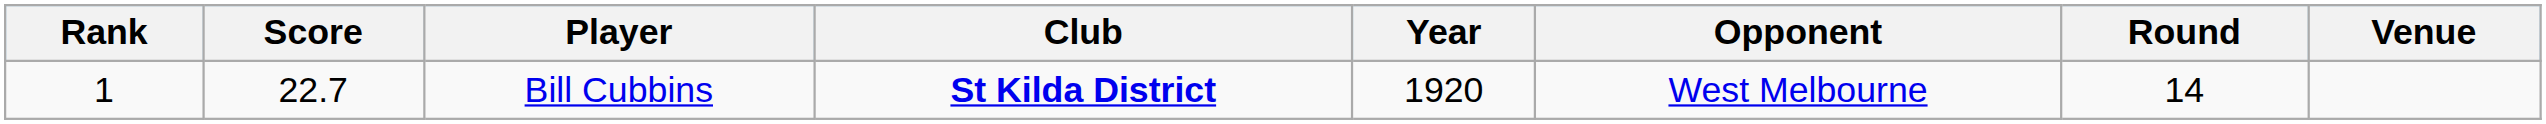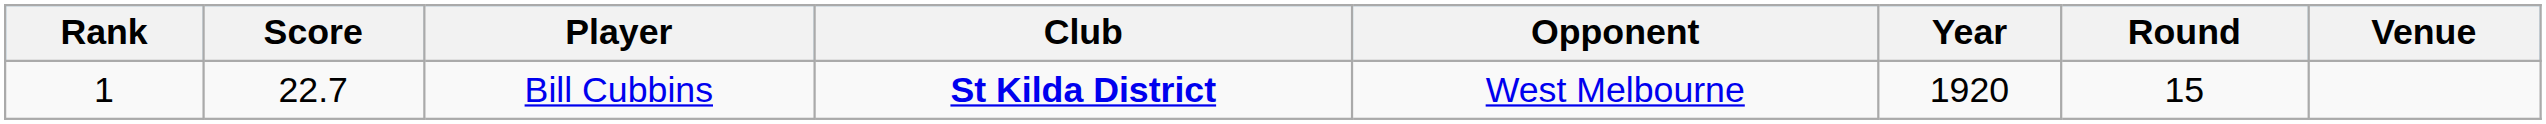 <table class="wikitable" style="text-align:center; width:90%;">
 <tr style="background:#87cefa;">
 <th>Rank</th>
 <th>Score</th>
 <th>Player</th>
 <th>Club</th>
+<th>Opponent</th>
 <th>Year</th>
-<th>Opponent</th>
 <th>Round</th>
 <th>Venue</th>
 </tr>
 <tr>
 <td>1</td>
 <td>22.7</td>
 <td><a href='#'>Bill Cubbins</a></td>
 <td><strong><a href='#'>St Kilda District</a></strong></td>
+<td><a href='#'>West Melbourne</a></td>
 <td>1920</td>
-<td><a href='#'>West Melbourne</a></td>
-<td>14</td>
+<td>15</td>
 <td></td>
 </tr>
 </table>
